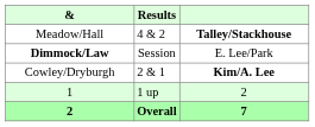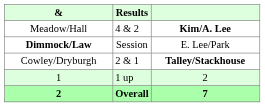 <table border="1" cellpadding="3" style="border-collapse:collapse; text-align:center;">
 <tr style="background:#ddffdd;">
 <th width=160> & </th>
 <th>Results</th>
 <th width=160></th>
 </tr>
 <tr>
 <td>Meadow/Hall</td>
 <td align=left> 4 & 2</td>
-<td><strong>Talley/Stackhouse</strong></td>
+<td><strong>Kim/A. Lee</strong></td>
 </tr>
 <tr>
 <td><strong>Dimmock/Law</strong></td>
 <td>Session</td>
 <td>E. Lee/Park</td>
 </tr>
 <tr>
 <td>Cowley/Dryburgh</td>
 <td align=left> 2 & 1</td>
-<td><strong>Kim/A. Lee</strong></td>
+<td><strong>Talley/Stackhouse</strong></td>
 </tr>
 <tr style="background:#ddffdd;">
 <td>1</td>
 <td align=left> 1 up</td>
 <td>2</td>
 </tr>
 <tr style="background:#aaffaa;">
 <th>2</th>
 <th>Overall</th>
 <th>7</th>
 </tr>
 </table>
